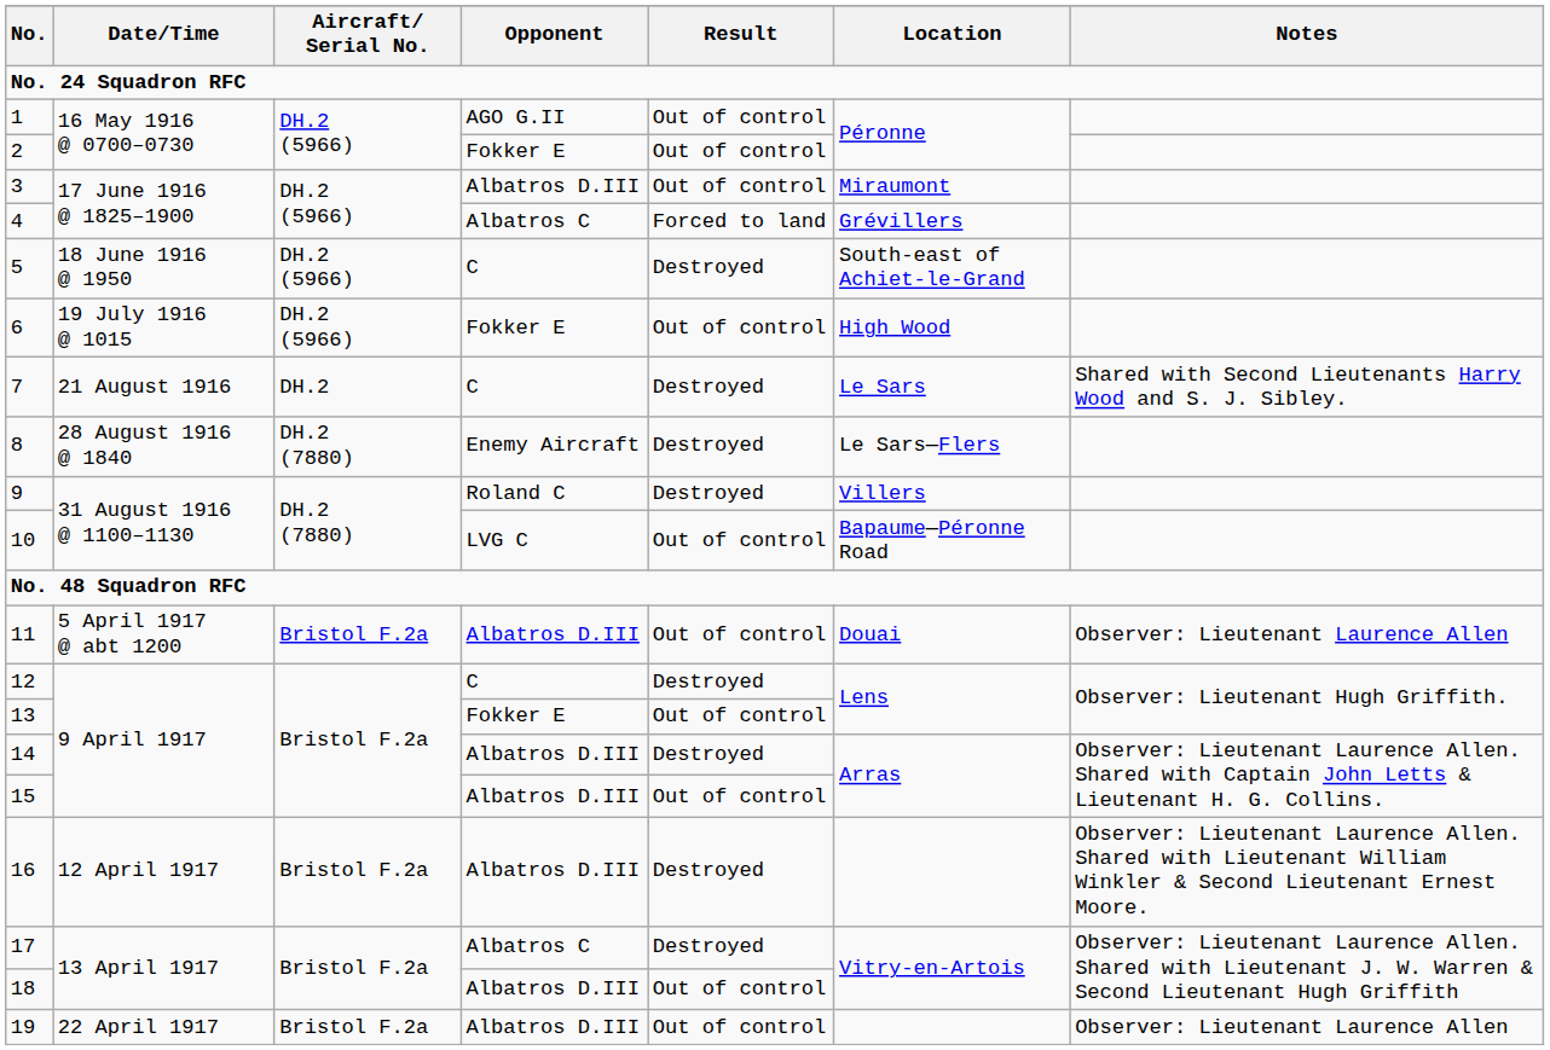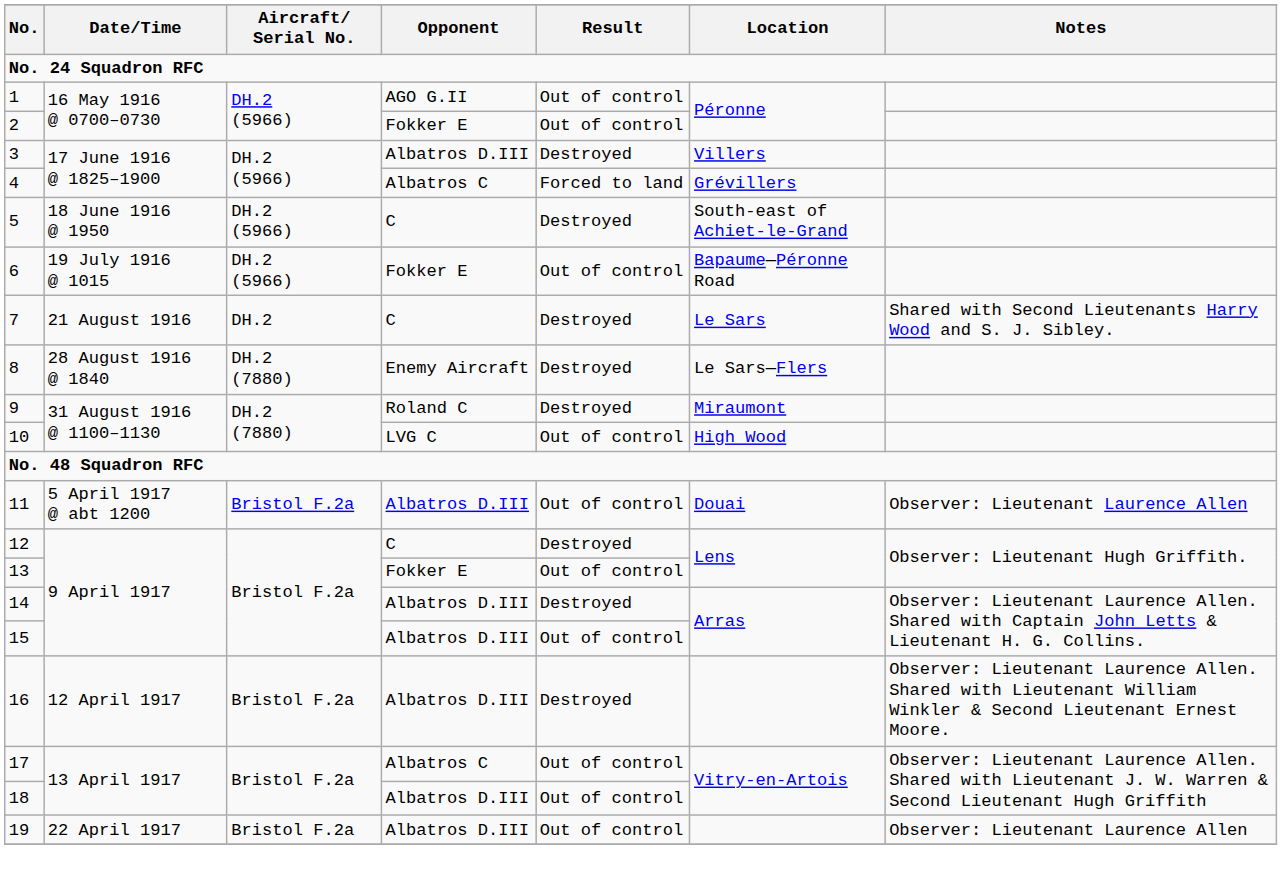 <table class="wikitable" style="font-size:90%;">
 <tr>
 </tr>
 <tr>
 <th>No.</th>
 <th width="120">Date/Time</th>
 <th width="100">Aircraft/<br>Serial No.</th>
 <th width="100">Opponent</th>
 <th width="100">Result</th>
 <th>Location</th>
 <th>Notes</th>
 </tr>
 <tr>
 <td colspan="7"><strong>No. 24 Squadron RFC</strong></td>
 </tr>
 <tr>
 <td>1</td>
 <td rowspan="2">16 May 1916<br>@ 0700–0730</td>
 <td rowspan="2"><a href='#'>DH.2</a><br>(5966)</td>
 <td>AGO G.II</td>
 <td>Out of control</td>
 <td rowspan="2"><a href='#'>Péronne</a></td>
 <td></td>
 </tr>
 <tr>
 <td>2</td>
 <td>Fokker E</td>
 <td>Out of control</td>
 <td></td>
 </tr>
 <tr>
 <td>3</td>
 <td rowspan="2">17 June 1916<br>@ 1825–1900</td>
 <td rowspan="2">DH.2<br>(5966)</td>
 <td>Albatros D.III</td>
-<td>Out of control</td>
-<td><a href='#'>Miraumont</a></td>
+<td>Destroyed</td>
+<td><a href='#'>Villers</a></td>
 <td></td>
 </tr>
 <tr>
 <td>4</td>
 <td>Albatros C</td>
 <td>Forced to land</td>
 <td><a href='#'>Grévillers</a></td>
 <td></td>
 </tr>
 <tr>
 <td>5</td>
 <td>18 June 1916<br>@ 1950</td>
 <td>DH.2<br>(5966)</td>
 <td>C</td>
 <td>Destroyed</td>
 <td>South-east of <a href='#'>Achiet-le-Grand</a></td>
 <td></td>
 </tr>
 <tr>
 <td>6</td>
 <td>19 July 1916<br>@ 1015</td>
 <td>DH.2<br>(5966)</td>
 <td>Fokker E</td>
 <td>Out of control</td>
-<td><a href='#'>High Wood</a></td>
+<td><a href='#'>Bapaume</a>—<a href='#'>Péronne</a> Road</td>
 <td></td>
 </tr>
 <tr>
 <td>7</td>
 <td>21 August 1916</td>
 <td>DH.2</td>
 <td>C</td>
 <td>Destroyed</td>
 <td><a href='#'>Le Sars</a></td>
 <td>Shared with Second Lieutenants <a href='#'>Harry Wood</a> and S. J. Sibley.</td>
 </tr>
 <tr>
 <td>8</td>
 <td>28 August 1916<br>@ 1840</td>
 <td>DH.2<br>(7880)</td>
 <td>Enemy Aircraft</td>
 <td>Destroyed</td>
 <td>Le Sars—<a href='#'>Flers</a></td>
 <td></td>
 </tr>
 <tr>
 <td>9</td>
 <td rowspan="2">31 August 1916<br>@ 1100–1130</td>
 <td rowspan="2">DH.2<br>(7880)</td>
 <td>Roland C</td>
 <td>Destroyed</td>
-<td><a href='#'>Villers</a></td>
+<td><a href='#'>Miraumont</a></td>
 <td></td>
 </tr>
 <tr>
 <td>10</td>
 <td>LVG C</td>
 <td>Out of control</td>
-<td><a href='#'>Bapaume</a>—<a href='#'>Péronne</a> Road</td>
+<td><a href='#'>High Wood</a></td>
 <td></td>
 </tr>
 <tr>
 <td colspan="7"><strong>No. 48 Squadron RFC</strong></td>
 </tr>
 <tr>
 <td>11</td>
 <td>5 April 1917<br>@ abt 1200</td>
 <td><a href='#'>Bristol F.2a</a></td>
 <td><a href='#'>Albatros D.III</a></td>
 <td>Out of control</td>
 <td><a href='#'>Douai</a></td>
 <td>Observer: Lieutenant <a href='#'>Laurence Allen</a></td>
 </tr>
 <tr>
 <td>12</td>
 <td rowspan="4">9 April 1917</td>
 <td rowspan="4">Bristol F.2a</td>
 <td>C</td>
 <td>Destroyed</td>
 <td rowspan="2"><a href='#'>Lens</a></td>
 <td rowspan="2">Observer: Lieutenant Hugh Griffith.</td>
 </tr>
 <tr>
 <td>13</td>
 <td>Fokker E</td>
 <td>Out of control</td>
 </tr>
 <tr>
 <td>14</td>
 <td>Albatros D.III</td>
 <td>Destroyed</td>
 <td rowspan="2"><a href='#'>Arras</a></td>
 <td rowspan="2">Observer: Lieutenant Laurence Allen.<br>Shared with Captain <a href='#'>John Letts</a> & Lieutenant H. G. Collins.</td>
 </tr>
 <tr>
 <td>15</td>
 <td>Albatros D.III</td>
 <td>Out of control</td>
 </tr>
 <tr>
 <td>16</td>
 <td>12 April 1917</td>
 <td>Bristol F.2a</td>
 <td>Albatros D.III</td>
 <td>Destroyed</td>
 <td></td>
 <td>Observer: Lieutenant Laurence Allen.<br>Shared with Lieutenant William Winkler & Second Lieutenant Ernest Moore.</td>
 </tr>
 <tr>
 <td>17</td>
 <td rowspan="2">13 April 1917</td>
 <td rowspan="2">Bristol F.2a</td>
 <td>Albatros C</td>
-<td>Destroyed</td>
+<td>Out of control</td>
 <td rowspan="2"><a href='#'>Vitry-en-Artois</a></td>
 <td rowspan="2">Observer: Lieutenant Laurence Allen.<br>Shared with Lieutenant J. W. Warren & Second Lieutenant Hugh Griffith</td>
 </tr>
 <tr>
 <td>18</td>
 <td>Albatros D.III</td>
 <td>Out of control</td>
 </tr>
 <tr>
 <td>19</td>
 <td>22 April 1917</td>
 <td>Bristol F.2a</td>
 <td>Albatros D.III</td>
 <td>Out of control</td>
 <td></td>
 <td>Observer: Lieutenant Laurence Allen</td>
 </tr>
 <tr>
 </tr>
 </table>
